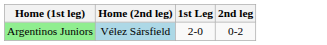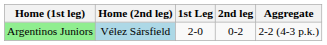 <table class="wikitable" style="text-align: center;">
 <tr>
 <th>Home (1st leg)</th>
 <th>Home (2nd leg)</th>
 <th>1st Leg</th>
 <th>2nd leg</th>
+<th>Aggregate</th>
 </tr>
 <tr>
 <td bgcolor="lightgreen">Argentinos Juniors</td>
 <td bgcolor="lightblue">Vélez Sársfield</td>
 <td>2-0</td>
 <td>0-2</td>
+<td>2-2 (4-3 p.k.)</td>
 </tr>
 </table>
